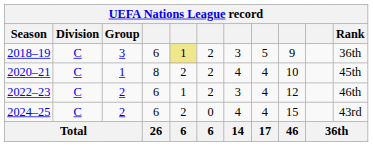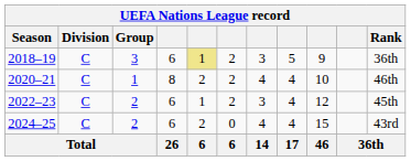 <table class="wikitable" style="text-align: center;">
 <tr>
 <th colspan=11><a href='#'>UEFA Nations League</a> record</th>
 </tr>
 <tr>
 <th>Season</th>
 <th>Division</th>
 <th>Group</th>
 <th width=28></th>
 <th width=28></th>
 <th width=28></th>
 <th width=28></th>
 <th width=28></th>
 <th width=28></th>
 <th width=28></th>
 <th>Rank</th>
 </tr>
 <tr>
 <td><a href='#'>2018–19</a></td>
 <td><a href='#'>C</a></td>
 <td><a href='#'>3</a></td>
 <td>6</td>
 <td style="background: khaki;">1</td>
 <td>2</td>
 <td>3</td>
 <td>5</td>
 <td>9</td>
 <td></td>
 <td>36th</td>
 </tr>
 <tr>
 <td><a href='#'>2020–21</a></td>
 <td><a href='#'>C</a></td>
 <td><a href='#'>1</a></td>
 <td>8</td>
 <td>2</td>
 <td>2</td>
 <td>4</td>
 <td>4</td>
 <td>10</td>
 <td></td>
-<td>45th</td>
+<td>46th</td>
 </tr>
 <tr>
 <td><a href='#'>2022–23</a></td>
 <td><a href='#'>C</a></td>
 <td><a href='#'>2</a></td>
 <td>6</td>
 <td>1</td>
 <td>2</td>
 <td>3</td>
 <td>4</td>
 <td>12</td>
 <td></td>
-<td>46th</td>
+<td>45th</td>
 </tr>
 <tr>
 <td><a href='#'>2024–25</a></td>
 <td><a href='#'>C</a></td>
 <td><a href='#'>2</a></td>
 <td>6</td>
 <td>2</td>
 <td>0</td>
 <td>4</td>
 <td>4</td>
 <td>15</td>
 <td></td>
 <td>43rd</td>
 </tr>
 <tr>
 <th colspan=3>Total</th>
 <th>26</th>
 <th>6</th>
 <th>6</th>
 <th>14</th>
 <th>17</th>
 <th>46</th>
 <th colspan=2>36th</th>
 </tr>
 </table>
